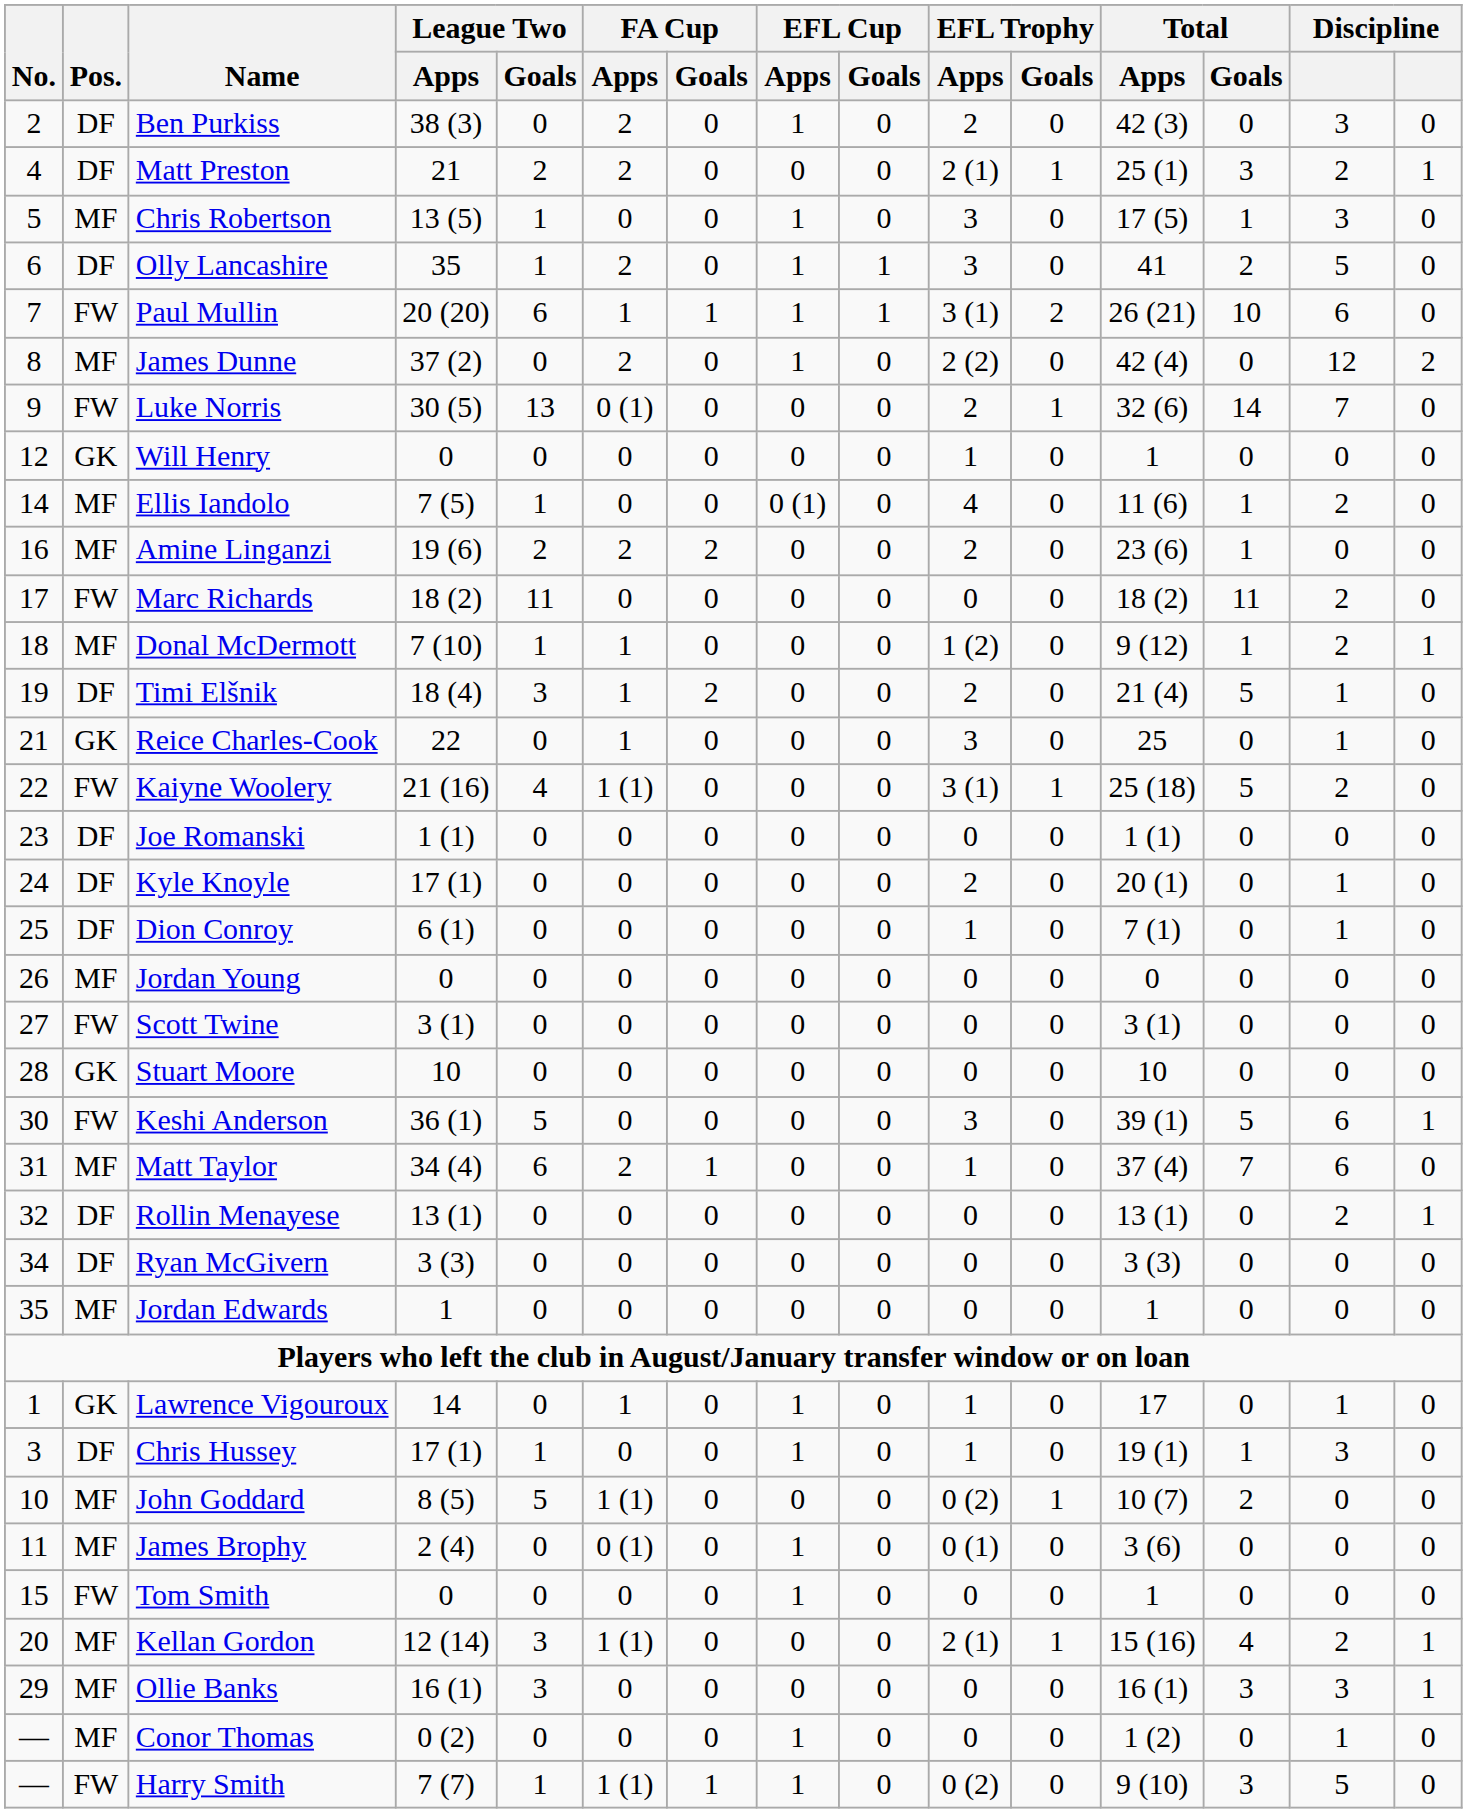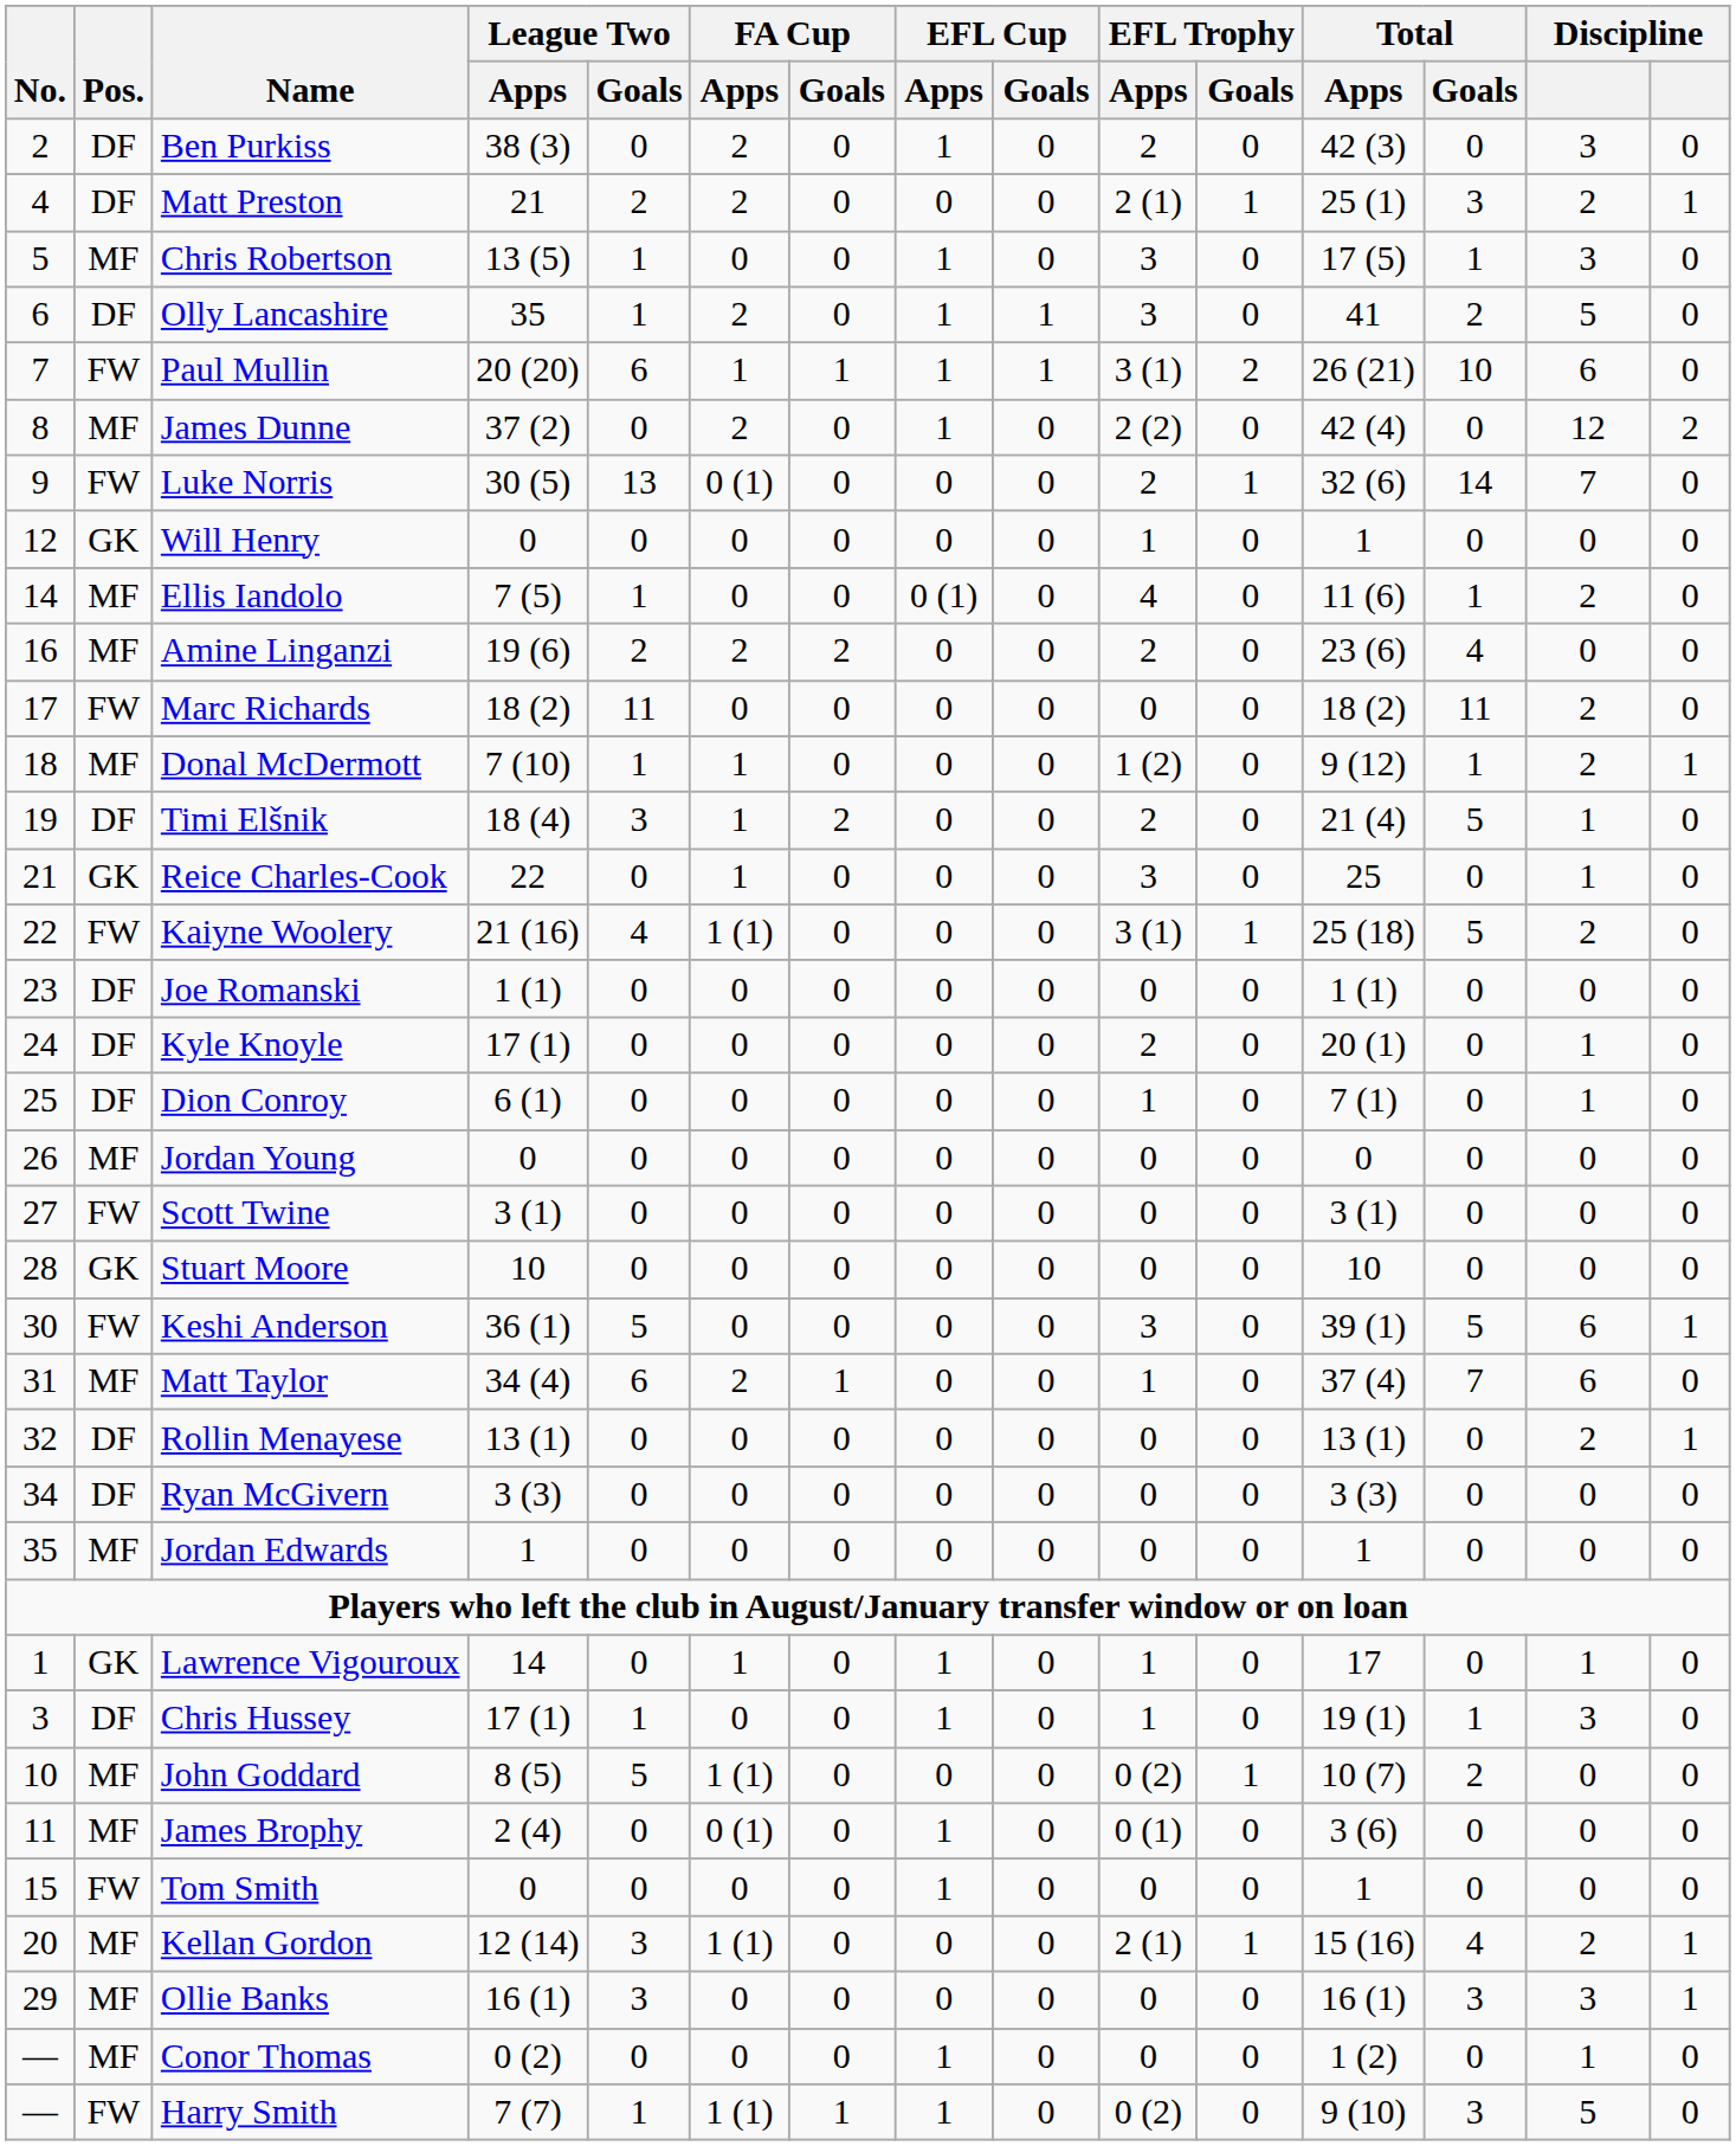 <table class="wikitable" style="text-align:center">
 <tr>
 <th rowspan="2" style="vertical-align:bottom;">No.</th>
 <th rowspan="2" style="vertical-align:bottom;">Pos.</th>
 <th rowspan="2" style="vertical-align:bottom;">Name</th>
 <th colspan="2" style="width:85px;">League Two</th>
 <th colspan="2" style="width:85px;">FA Cup</th>
 <th colspan="2" style="width:85px;">EFL Cup</th>
 <th colspan="2" style="width:85px;">EFL Trophy</th>
 <th colspan="2" style="width:85px;">Total</th>
 <th colspan="2" style="width:85px;">Discipline</th>
 </tr>
 <tr>
 <th>Apps</th>
 <th>Goals</th>
 <th>Apps</th>
 <th>Goals</th>
 <th>Apps</th>
 <th>Goals</th>
 <th>Apps</th>
 <th>Goals</th>
 <th>Apps</th>
 <th>Goals</th>
 <th></th>
 <th></th>
 </tr>
 <tr>
 <td>2</td>
 <td>DF</td>
 <td align="left"> <a href='#'>Ben Purkiss</a></td>
 <td>38 (3)</td>
 <td>0</td>
 <td>2</td>
 <td>0</td>
 <td>1</td>
 <td>0</td>
 <td>2</td>
 <td>0</td>
 <td>42 (3)</td>
 <td>0</td>
 <td>3</td>
 <td>0</td>
 </tr>
 <tr>
 <td>4</td>
 <td>DF</td>
 <td align="left"> <a href='#'>Matt Preston</a></td>
 <td>21</td>
 <td>2</td>
 <td>2</td>
 <td>0</td>
 <td>0</td>
 <td>0</td>
 <td>2 (1)</td>
 <td>1</td>
 <td>25 (1)</td>
 <td>3</td>
 <td>2</td>
 <td>1</td>
 </tr>
 <tr>
 <td>5</td>
 <td>MF</td>
 <td align="left"> <a href='#'>Chris Robertson</a></td>
 <td>13 (5)</td>
 <td>1</td>
 <td>0</td>
 <td>0</td>
 <td>1</td>
 <td>0</td>
 <td>3</td>
 <td>0</td>
 <td>17 (5)</td>
 <td>1</td>
 <td>3</td>
 <td>0</td>
 </tr>
 <tr>
 <td>6</td>
 <td>DF</td>
 <td align="left"> <a href='#'>Olly Lancashire</a></td>
 <td>35</td>
 <td>1</td>
 <td>2</td>
 <td>0</td>
 <td>1</td>
 <td>1</td>
 <td>3</td>
 <td>0</td>
 <td>41</td>
 <td>2</td>
 <td>5</td>
 <td>0</td>
 </tr>
 <tr>
 <td>7</td>
 <td>FW</td>
 <td align="left"> <a href='#'>Paul Mullin</a></td>
 <td>20 (20)</td>
 <td>6</td>
 <td>1</td>
 <td>1</td>
 <td>1</td>
 <td>1</td>
 <td>3 (1)</td>
 <td>2</td>
 <td>26 (21)</td>
 <td>10</td>
 <td>6</td>
 <td>0</td>
 </tr>
 <tr>
 <td>8</td>
 <td>MF</td>
 <td align="left"> <a href='#'>James Dunne</a></td>
 <td>37 (2)</td>
 <td>0</td>
 <td>2</td>
 <td>0</td>
 <td>1</td>
 <td>0</td>
 <td>2 (2)</td>
 <td>0</td>
 <td>42 (4)</td>
 <td>0</td>
 <td>12</td>
 <td>2</td>
 </tr>
 <tr>
 <td>9</td>
 <td>FW</td>
 <td align="left"> <a href='#'>Luke Norris</a></td>
 <td>30 (5)</td>
 <td>13</td>
 <td>0 (1)</td>
 <td>0</td>
 <td>0</td>
 <td>0</td>
 <td>2</td>
 <td>1</td>
 <td>32 (6)</td>
 <td>14</td>
 <td>7</td>
 <td>0</td>
 </tr>
 <tr>
 <td>12</td>
 <td>GK</td>
 <td align="left"> <a href='#'>Will Henry</a></td>
 <td>0</td>
 <td>0</td>
 <td>0</td>
 <td>0</td>
 <td>0</td>
 <td>0</td>
 <td>1</td>
 <td>0</td>
 <td>1</td>
 <td>0</td>
 <td>0</td>
 <td>0</td>
 </tr>
 <tr>
 <td>14</td>
 <td>MF</td>
 <td align="left"> <a href='#'>Ellis Iandolo</a></td>
 <td>7 (5)</td>
 <td>1</td>
 <td>0</td>
 <td>0</td>
 <td>0 (1)</td>
 <td>0</td>
 <td>4</td>
 <td>0</td>
 <td>11 (6)</td>
 <td>1</td>
 <td>2</td>
 <td>0</td>
 </tr>
 <tr>
 <td>16</td>
 <td>MF</td>
 <td align="left"> <a href='#'>Amine Linganzi</a></td>
 <td>19 (6)</td>
 <td>2</td>
 <td>2</td>
 <td>2</td>
 <td>0</td>
 <td>0</td>
 <td>2</td>
 <td>0</td>
 <td>23 (6)</td>
-<td>1</td>
+<td>4</td>
 <td>0</td>
 <td>0</td>
 </tr>
 <tr>
 <td>17</td>
 <td>FW</td>
 <td align="left"> <a href='#'>Marc Richards</a></td>
 <td>18 (2)</td>
 <td>11</td>
 <td>0</td>
 <td>0</td>
 <td>0</td>
 <td>0</td>
 <td>0</td>
 <td>0</td>
 <td>18 (2)</td>
 <td>11</td>
 <td>2</td>
 <td>0</td>
 </tr>
 <tr>
 <td>18</td>
 <td>MF</td>
 <td align="left"> <a href='#'>Donal McDermott</a></td>
 <td>7 (10)</td>
 <td>1</td>
 <td>1</td>
 <td>0</td>
 <td>0</td>
 <td>0</td>
 <td>1 (2)</td>
 <td>0</td>
 <td>9 (12)</td>
 <td>1</td>
 <td>2</td>
 <td>1</td>
 </tr>
 <tr>
 <td>19</td>
 <td>DF</td>
 <td align="left"> <a href='#'>Timi Elšnik</a></td>
 <td>18 (4)</td>
 <td>3</td>
 <td>1</td>
 <td>2</td>
 <td>0</td>
 <td>0</td>
 <td>2</td>
 <td>0</td>
 <td>21 (4)</td>
 <td>5</td>
 <td>1</td>
 <td>0</td>
 </tr>
 <tr>
 <td>21</td>
 <td>GK</td>
 <td align="left"> <a href='#'>Reice Charles-Cook</a></td>
 <td>22</td>
 <td>0</td>
 <td>1</td>
 <td>0</td>
 <td>0</td>
 <td>0</td>
 <td>3</td>
 <td>0</td>
 <td>25</td>
 <td>0</td>
 <td>1</td>
 <td>0</td>
 </tr>
 <tr>
 <td>22</td>
 <td>FW</td>
 <td align="left"> <a href='#'>Kaiyne Woolery</a></td>
 <td>21 (16)</td>
 <td>4</td>
 <td>1 (1)</td>
 <td>0</td>
 <td>0</td>
 <td>0</td>
 <td>3 (1)</td>
 <td>1</td>
 <td>25 (18)</td>
 <td>5</td>
 <td>2</td>
 <td>0</td>
 </tr>
 <tr>
 <td>23</td>
 <td>DF</td>
 <td align="left"> <a href='#'>Joe Romanski</a></td>
 <td>1 (1)</td>
 <td>0</td>
 <td>0</td>
 <td>0</td>
 <td>0</td>
 <td>0</td>
 <td>0</td>
 <td>0</td>
 <td>1 (1)</td>
 <td>0</td>
 <td>0</td>
 <td>0</td>
 </tr>
 <tr>
 <td>24</td>
 <td>DF</td>
 <td align="left"> <a href='#'>Kyle Knoyle</a></td>
 <td>17 (1)</td>
 <td>0</td>
 <td>0</td>
 <td>0</td>
 <td>0</td>
 <td>0</td>
 <td>2</td>
 <td>0</td>
 <td>20 (1)</td>
 <td>0</td>
 <td>1</td>
 <td>0</td>
 </tr>
 <tr>
 <td>25</td>
 <td>DF</td>
 <td align="left"> <a href='#'>Dion Conroy</a></td>
 <td>6 (1)</td>
 <td>0</td>
 <td>0</td>
 <td>0</td>
 <td>0</td>
 <td>0</td>
 <td>1</td>
 <td>0</td>
 <td>7 (1)</td>
 <td>0</td>
 <td>1</td>
 <td>0</td>
 </tr>
 <tr>
 <td>26</td>
 <td>MF</td>
 <td align="left"> <a href='#'>Jordan Young</a></td>
 <td>0</td>
 <td>0</td>
 <td>0</td>
 <td>0</td>
 <td>0</td>
 <td>0</td>
 <td>0</td>
 <td>0</td>
 <td>0</td>
 <td>0</td>
 <td>0</td>
 <td>0</td>
 </tr>
 <tr>
 <td>27</td>
 <td>FW</td>
 <td align="left"> <a href='#'>Scott Twine</a></td>
 <td>3 (1)</td>
 <td>0</td>
 <td>0</td>
 <td>0</td>
 <td>0</td>
 <td>0</td>
 <td>0</td>
 <td>0</td>
 <td>3 (1)</td>
 <td>0</td>
 <td>0</td>
 <td>0</td>
 </tr>
 <tr>
 <td>28</td>
 <td>GK</td>
 <td align="left"> <a href='#'>Stuart Moore</a></td>
 <td>10</td>
 <td>0</td>
 <td>0</td>
 <td>0</td>
 <td>0</td>
 <td>0</td>
 <td>0</td>
 <td>0</td>
 <td>10</td>
 <td>0</td>
 <td>0</td>
 <td>0</td>
 </tr>
 <tr>
 <td>30</td>
 <td>FW</td>
 <td align="left"> <a href='#'>Keshi Anderson</a></td>
 <td>36 (1)</td>
 <td>5</td>
 <td>0</td>
 <td>0</td>
 <td>0</td>
 <td>0</td>
 <td>3</td>
 <td>0</td>
 <td>39 (1)</td>
 <td>5</td>
 <td>6</td>
 <td>1</td>
 </tr>
 <tr>
 <td>31</td>
 <td>MF</td>
 <td align="left"> <a href='#'>Matt Taylor</a></td>
 <td>34 (4)</td>
 <td>6</td>
 <td>2</td>
 <td>1</td>
 <td>0</td>
 <td>0</td>
 <td>1</td>
 <td>0</td>
 <td>37 (4)</td>
 <td>7</td>
 <td>6</td>
 <td>0</td>
 </tr>
 <tr>
 <td>32</td>
 <td>DF</td>
 <td align="left"> <a href='#'>Rollin Menayese</a></td>
 <td>13 (1)</td>
 <td>0</td>
 <td>0</td>
 <td>0</td>
 <td>0</td>
 <td>0</td>
 <td>0</td>
 <td>0</td>
 <td>13 (1)</td>
 <td>0</td>
 <td>2</td>
 <td>1</td>
 </tr>
 <tr>
 <td>34</td>
 <td>DF</td>
 <td align="left"> <a href='#'>Ryan McGivern</a></td>
 <td>3 (3)</td>
 <td>0</td>
 <td>0</td>
 <td>0</td>
 <td>0</td>
 <td>0</td>
 <td>0</td>
 <td>0</td>
 <td>3 (3)</td>
 <td>0</td>
 <td>0</td>
 <td>0</td>
 </tr>
 <tr>
 <td>35</td>
 <td>MF</td>
 <td align="left"> <a href='#'>Jordan Edwards</a></td>
 <td>1</td>
 <td>0</td>
 <td>0</td>
 <td>0</td>
 <td>0</td>
 <td>0</td>
 <td>0</td>
 <td>0</td>
 <td>1</td>
 <td>0</td>
 <td>0</td>
 <td>0</td>
 </tr>
 <tr>
 <td colspan="17"><strong>Players who left the club in August/January transfer window or on loan</strong></td>
 </tr>
 <tr>
 <td>1</td>
 <td>GK</td>
 <td align="left"> <a href='#'>Lawrence Vigouroux</a></td>
 <td>14</td>
 <td>0</td>
 <td>1</td>
 <td>0</td>
 <td>1</td>
 <td>0</td>
 <td>1</td>
 <td>0</td>
 <td>17</td>
 <td>0</td>
 <td>1</td>
 <td>0</td>
 </tr>
 <tr>
 <td>3</td>
 <td>DF</td>
 <td align="left"> <a href='#'>Chris Hussey</a></td>
 <td>17 (1)</td>
 <td>1</td>
 <td>0</td>
 <td>0</td>
 <td>1</td>
 <td>0</td>
 <td>1</td>
 <td>0</td>
 <td>19 (1)</td>
 <td>1</td>
 <td>3</td>
 <td>0</td>
 </tr>
 <tr>
 <td>10</td>
 <td>MF</td>
 <td align="left"> <a href='#'>John Goddard</a></td>
 <td>8 (5)</td>
 <td>5</td>
 <td>1 (1)</td>
 <td>0</td>
 <td>0</td>
 <td>0</td>
 <td>0 (2)</td>
 <td>1</td>
 <td>10 (7)</td>
 <td>2</td>
 <td>0</td>
 <td>0</td>
 </tr>
 <tr>
 <td>11</td>
 <td>MF</td>
 <td align="left"> <a href='#'>James Brophy</a></td>
 <td>2 (4)</td>
 <td>0</td>
 <td>0 (1)</td>
 <td>0</td>
 <td>1</td>
 <td>0</td>
 <td>0 (1)</td>
 <td>0</td>
 <td>3 (6)</td>
 <td>0</td>
 <td>0</td>
 <td>0</td>
 </tr>
 <tr>
 <td>15</td>
 <td>FW</td>
 <td align="left"> <a href='#'>Tom Smith</a></td>
 <td>0</td>
 <td>0</td>
 <td>0</td>
 <td>0</td>
 <td>1</td>
 <td>0</td>
 <td>0</td>
 <td>0</td>
 <td>1</td>
 <td>0</td>
 <td>0</td>
 <td>0</td>
 </tr>
 <tr>
 <td>20</td>
 <td>MF</td>
 <td align="left"> <a href='#'>Kellan Gordon</a></td>
 <td>12 (14)</td>
 <td>3</td>
 <td>1 (1)</td>
 <td>0</td>
 <td>0</td>
 <td>0</td>
 <td>2 (1)</td>
 <td>1</td>
 <td>15 (16)</td>
 <td>4</td>
 <td>2</td>
 <td>1</td>
 </tr>
 <tr>
 <td>29</td>
 <td>MF</td>
 <td align="left"> <a href='#'>Ollie Banks</a></td>
 <td>16 (1)</td>
 <td>3</td>
 <td>0</td>
 <td>0</td>
 <td>0</td>
 <td>0</td>
 <td>0</td>
 <td>0</td>
 <td>16 (1)</td>
 <td>3</td>
 <td>3</td>
 <td>1</td>
 </tr>
 <tr>
 <td>—</td>
 <td>MF</td>
 <td align="left"> <a href='#'>Conor Thomas</a></td>
 <td>0 (2)</td>
 <td>0</td>
 <td>0</td>
 <td>0</td>
 <td>1</td>
 <td>0</td>
 <td>0</td>
 <td>0</td>
 <td>1 (2)</td>
 <td>0</td>
 <td>1</td>
 <td>0</td>
 </tr>
 <tr>
 <td>—</td>
 <td>FW</td>
 <td align="left"> <a href='#'>Harry Smith</a></td>
 <td>7 (7)</td>
 <td>1</td>
 <td>1 (1)</td>
 <td>1</td>
 <td>1</td>
 <td>0</td>
 <td>0 (2)</td>
 <td>0</td>
 <td>9 (10)</td>
 <td>3</td>
 <td>5</td>
 <td>0</td>
 </tr>
 </table>
